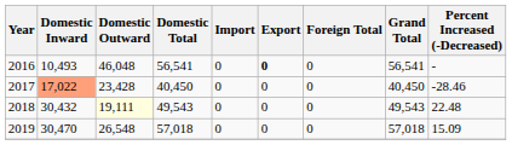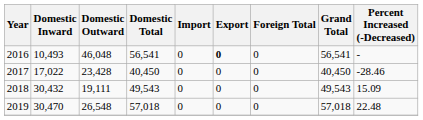 <table class="wikitable sortable">
 <tr>
 <th>Year</th>
 <th>Domestic<br>Inward</th>
 <th>Domestic<br>Outward</th>
 <th>Domestic<br>Total</th>
 <th>Import</th>
 <th>Export</th>
 <th>Foreign Total</th>
 <th>Grand<br>Total</th>
 <th>Percent<br>Increased<br>(-Decreased)</th>
 </tr>
 <tr>
 <td>2016</td>
 <td>10,493</td>
 <td>46,048</td>
 <td>56,541</td>
 <td>0</td>
 <td><strong>0</strong></td>
 <td>0</td>
 <td>56,541</td>
 <td>-</td>
 </tr>
 <tr>
 <td>2017</td>
-<td style="background: lightsalmon;">17,022</td>
+<td>17,022</td>
 <td>23,428</td>
 <td>40,450</td>
 <td>0</td>
 <td>0</td>
 <td>0</td>
 <td>40,450</td>
 <td>-28.46</td>
 </tr>
 <tr>
 <td>2018</td>
 <td>30,432</td>
-<td style="background: lightyellow;">19,111</td>
+<td>19,111</td>
 <td>49,543</td>
 <td>0</td>
 <td>0</td>
 <td>0</td>
 <td>49,543</td>
-<td>22.48</td>
+<td>15.09</td>
 </tr>
 <tr>
 <td>2019</td>
 <td>30,470</td>
 <td>26,548</td>
 <td>57,018</td>
 <td>0</td>
 <td>0</td>
 <td>0</td>
 <td>57,018</td>
-<td>15.09</td>
+<td>22.48</td>
 </tr>
 <tr>
 </tr>
 </table>
